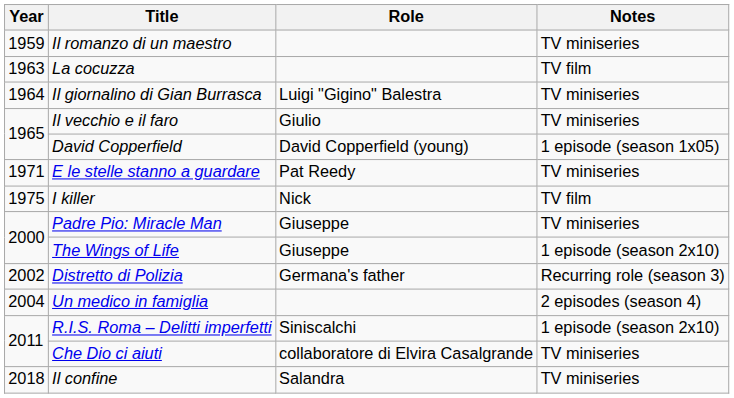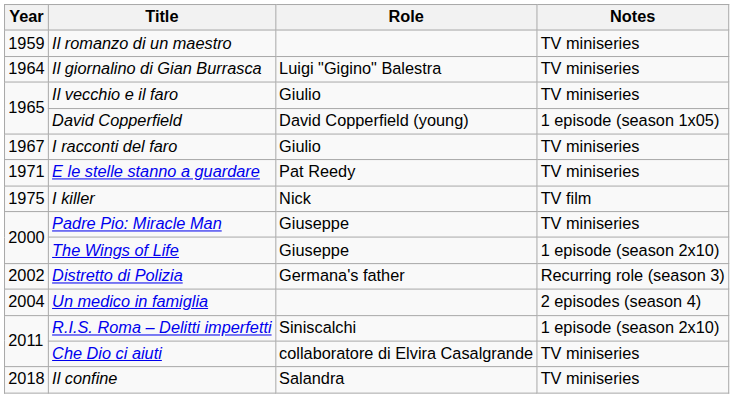 <table class="wikitable plainrowheaders sortable">
 <tr>
 <th scope="col">Year</th>
 <th scope="col">Title</th>
 <th scope="col">Role</th>
 <th scope="col">Notes</th>
 </tr>
 <tr>
 <td>1959</td>
 <td><em>Il romanzo di un maestro</em></td>
 <td></td>
 <td>TV miniseries</td>
-</tr>
-<tr>
-<td>1963</td>
-<td><em>La cocuzza</em></td>
-<td></td>
-<td>TV film</td>
 </tr>
 <tr>
 <td>1964</td>
 <td><em>Il giornalino di Gian Burrasca</em></td>
 <td>Luigi "Gigino" Balestra</td>
 <td>TV miniseries</td>
 </tr>
 <tr>
 <td rowspan=2>1965</td>
 <td><em>Il vecchio e il faro</em></td>
 <td>Giulio</td>
 <td>TV miniseries</td>
 </tr>
 <tr>
 <td><em>David Copperfield</em></td>
 <td>David Copperfield (young)</td>
 <td>1 episode (season 1x05)</td>
+</tr>
+<tr>
+<td>1967</td>
+<td><em>I racconti del faro</em></td>
+<td>Giulio</td>
+<td>TV miniseries</td>
 </tr>
 <tr>
 <td>1971</td>
 <td><em><a href='#'>E le stelle stanno a guardare</a></em></td>
 <td>Pat Reedy</td>
 <td>TV miniseries</td>
 </tr>
 <tr>
 <td>1975</td>
 <td><em>I killer</em></td>
 <td>Nick</td>
 <td>TV film</td>
 </tr>
 <tr>
 <td rowspan=2>2000</td>
 <td><em><a href='#'>Padre Pio: Miracle Man</a></em></td>
 <td>Giuseppe</td>
 <td>TV miniseries</td>
 </tr>
 <tr>
 <td><em><a href='#'>The Wings of Life</a></em></td>
 <td>Giuseppe</td>
 <td>1 episode (season 2x10)</td>
 </tr>
 <tr>
 <td>2002</td>
 <td><em><a href='#'>Distretto di Polizia</a></em></td>
 <td>Germana's father</td>
 <td>Recurring role (season 3)</td>
 </tr>
 <tr>
 <td>2004</td>
 <td><em><a href='#'>Un medico in famiglia</a></em></td>
 <td></td>
 <td>2 episodes (season 4)</td>
 </tr>
 <tr>
 <td rowspan=2>2011</td>
 <td><em><a href='#'>R.I.S. Roma – Delitti imperfetti</a></em></td>
 <td>Siniscalchi</td>
 <td>1 episode (season 2x10)</td>
 </tr>
 <tr>
 <td><em><a href='#'>Che Dio ci aiuti</a></em></td>
 <td>collaboratore di Elvira Casalgrande</td>
 <td>TV miniseries</td>
 </tr>
 <tr>
 <td>2018</td>
 <td><em>Il confine</em></td>
 <td>Salandra</td>
 <td>TV miniseries</td>
 </tr>
 </table>
